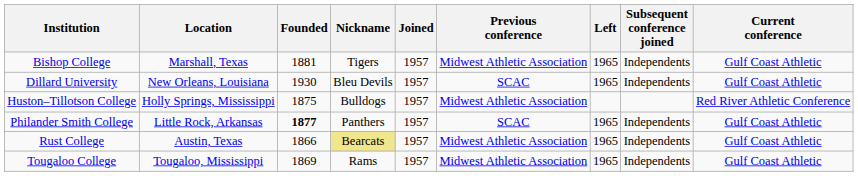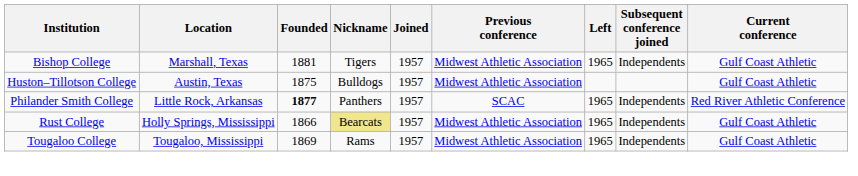 <table class="wikitable sortable" style="text-align:center">
 <tr>
 <th>Institution</th>
 <th>Location</th>
 <th>Founded</th>
 <th>Nickname</th>
 <th>Joined</th>
 <th>Previous<br>conference</th>
 <th>Left</th>
 <th>Subsequent<br>conference<br>joined</th>
 <th>Current<br>conference</th>
 </tr>
 <tr>
 <td><a href='#'>Bishop College</a></td>
 <td><a href='#'>Marshall, Texas</a></td>
 <td>1881</td>
 <td>Tigers</td>
 <td>1957</td>
 <td><a href='#'>Midwest Athletic Association</a></td>
 <td>1965</td>
 <td>Independents</td>
 <td><a href='#'>Gulf Coast Athletic</a></td>
 </tr>
 <tr>
-<td><a href='#'>Dillard University</a></td>
-<td><a href='#'>New Orleans, Louisiana</a></td>
-<td>1930</td>
-<td>Bleu Devils</td>
-<td>1957</td>
-<td><a href='#'>SCAC</a></td>
-<td>1965</td>
-<td>Independents</td>
-<td><a href='#'>Gulf Coast Athletic</a></td>
-</tr>
-<tr>
 <td><a href='#'>Huston–Tillotson College</a></td>
-<td><a href='#'>Holly Springs, Mississippi</a></td>
+<td><a href='#'>Austin, Texas</a></td>
 <td>1875</td>
 <td>Bulldogs</td>
 <td>1957</td>
 <td><a href='#'>Midwest Athletic Association</a></td>
 <td></td>
 <td></td>
-<td><a href='#'>Red River Athletic Conference</a></td>
+<td><a href='#'>Gulf Coast Athletic</a></td>
 </tr>
 <tr>
 <td><a href='#'>Philander Smith College</a></td>
 <td><a href='#'>Little Rock, Arkansas</a></td>
 <td><strong>1877</strong></td>
 <td>Panthers</td>
 <td>1957</td>
 <td><a href='#'>SCAC</a></td>
 <td>1965</td>
 <td>Independents</td>
-<td><a href='#'>Gulf Coast Athletic</a></td>
+<td><a href='#'>Red River Athletic Conference</a></td>
 </tr>
 <tr>
 <td><a href='#'>Rust College</a></td>
-<td><a href='#'>Austin, Texas</a></td>
+<td><a href='#'>Holly Springs, Mississippi</a></td>
 <td>1866</td>
 <td style="background: khaki;">Bearcats</td>
 <td>1957</td>
 <td><a href='#'>Midwest Athletic Association</a></td>
 <td>1965</td>
 <td>Independents</td>
 <td><a href='#'>Gulf Coast Athletic</a></td>
 </tr>
 <tr>
 <td><a href='#'>Tougaloo College</a></td>
 <td><a href='#'>Tougaloo, Mississippi</a></td>
 <td>1869</td>
 <td>Rams</td>
 <td>1957</td>
 <td><a href='#'>Midwest Athletic Association</a></td>
 <td>1965</td>
 <td>Independents</td>
 <td><a href='#'>Gulf Coast Athletic</a></td>
 </tr>
 </table>
